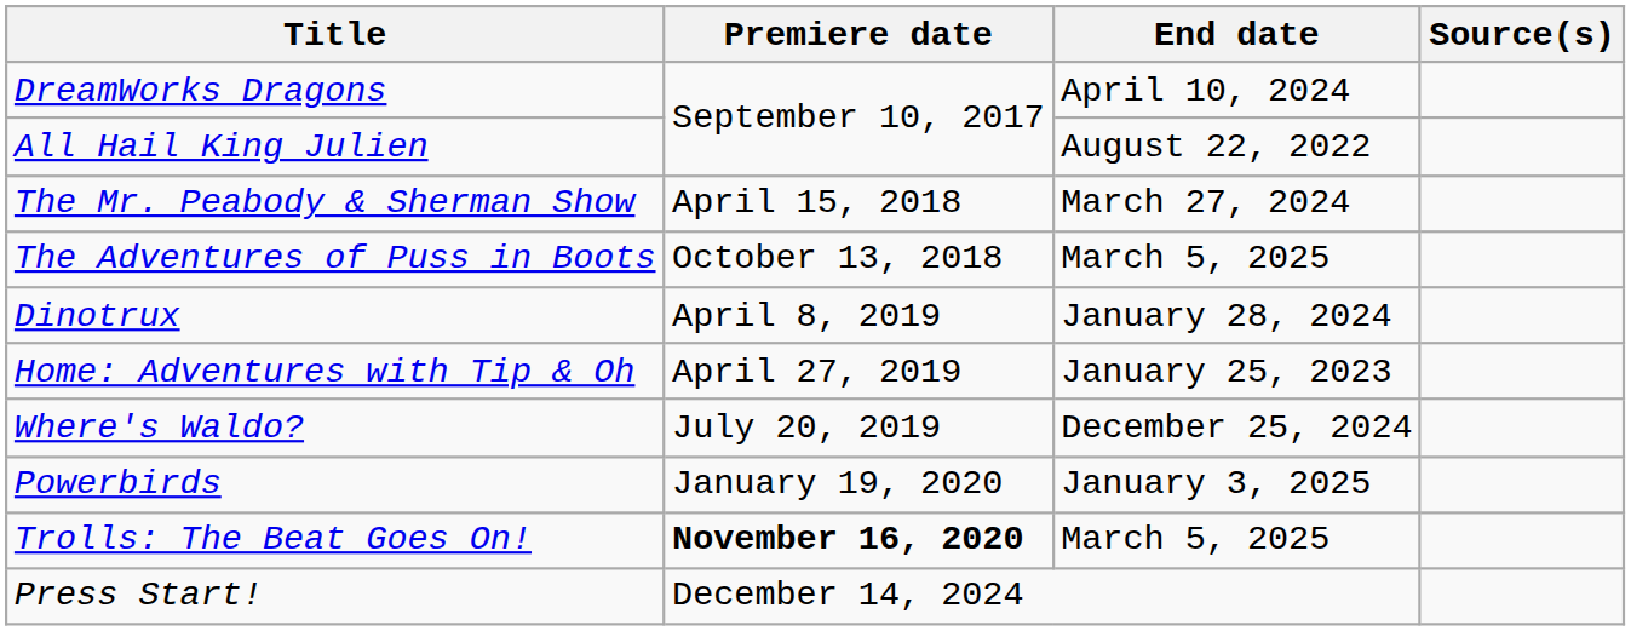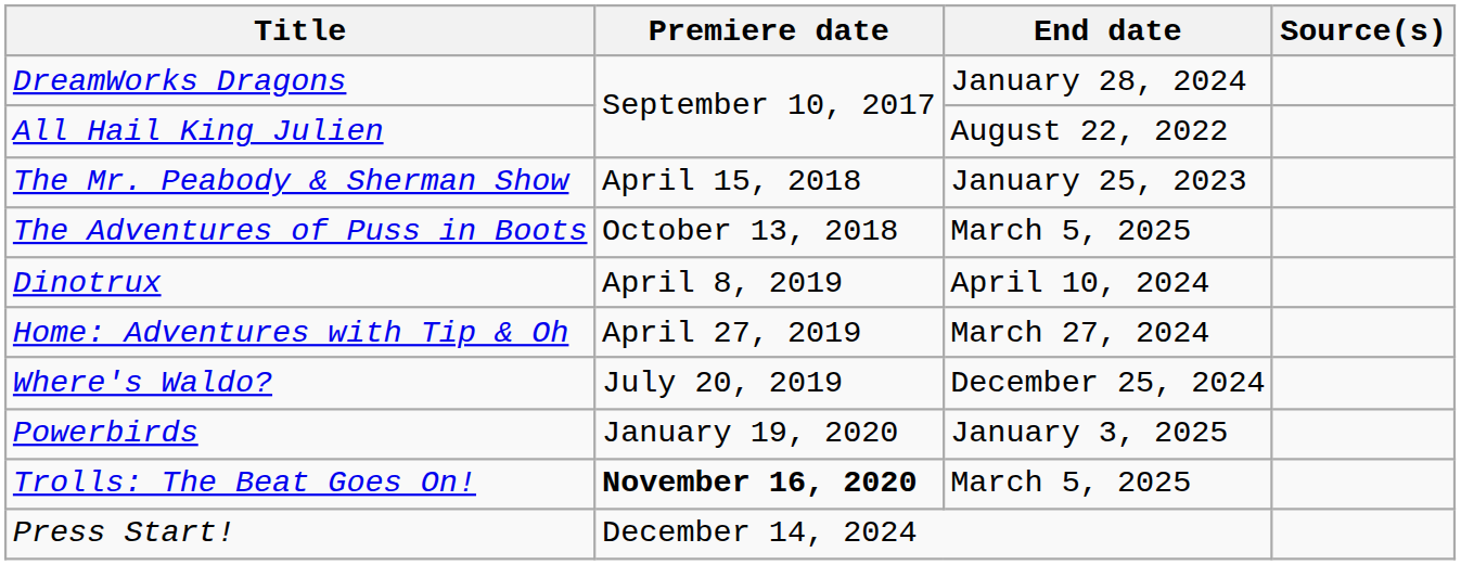 <table class="wikitable sortable">
 <tr>
 <th>Title</th>
 <th>Premiere date</th>
 <th>End date</th>
 <th>Source(s)</th>
 </tr>
 <tr>
 <td><em><a href='#'>DreamWorks Dragons</a></em></td>
 <td rowspan=2>September 10, 2017</td>
-<td>April 10, 2024</td>
+<td>January 28, 2024</td>
 <td></td>
 </tr>
 <tr>
 <td><em><a href='#'>All Hail King Julien</a></em></td>
 <td>August 22, 2022</td>
 <td></td>
 </tr>
 <tr>
 <td><em><a href='#'>The Mr. Peabody & Sherman Show</a></em></td>
 <td>April 15, 2018</td>
-<td>March 27, 2024</td>
+<td>January 25, 2023</td>
 <td></td>
 </tr>
 <tr>
 <td><em><a href='#'>The Adventures of Puss in Boots</a></em></td>
 <td>October 13, 2018</td>
 <td>March 5, 2025</td>
 <td></td>
 </tr>
 <tr>
 <td><em><a href='#'>Dinotrux</a></em></td>
 <td>April 8, 2019</td>
-<td>January 28, 2024</td>
+<td>April 10, 2024</td>
 <td></td>
 </tr>
 <tr>
 <td><em><a href='#'>Home: Adventures with Tip & Oh</a></em></td>
 <td>April 27, 2019</td>
-<td>January 25, 2023</td>
+<td>March 27, 2024</td>
 <td></td>
 </tr>
 <tr>
 <td><em><a href='#'>Where's Waldo?</a></em></td>
 <td>July 20, 2019</td>
 <td>December 25, 2024</td>
 <td></td>
 </tr>
 <tr>
 <td><em><a href='#'>Powerbirds</a></em></td>
 <td>January 19, 2020</td>
 <td>January 3, 2025</td>
 <td></td>
 </tr>
 <tr>
 <td><em><a href='#'>Trolls: The Beat Goes On!</a></em></td>
 <td><strong>November 16, 2020</strong></td>
 <td>March 5, 2025</td>
 <td></td>
 </tr>
 <tr>
 <td><em>Press Start!</em></td>
 <td colspan=2>December 14, 2024</td>
 <td></td>
 </tr>
 </table>
